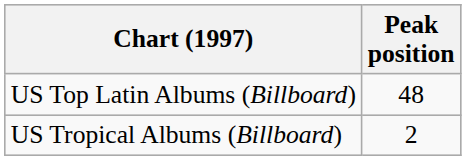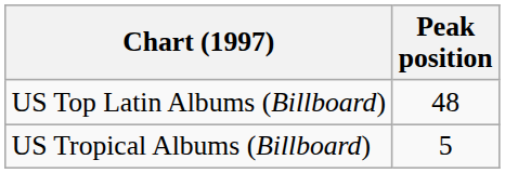 <table class="wikitable">
 <tr>
 <th align="left">Chart (1997)</th>
 <th align="left">Peak<br>position</th>
 </tr>
 <tr>
 <td align="left">US Top Latin Albums (<em>Billboard</em>)</td>
 <td style="text-align:center;">48</td>
 </tr>
 <tr>
 <td align="left">US Tropical Albums (<em>Billboard</em>)</td>
-<td style="text-align:center;">2</td>
+<td style="text-align:center;">5</td>
 </tr>
 </table>
